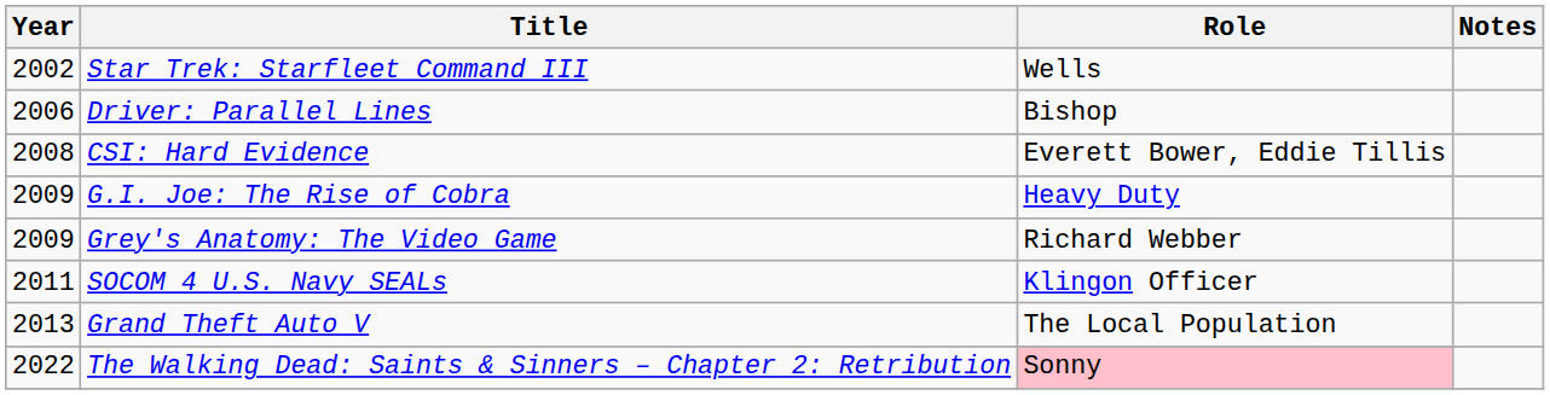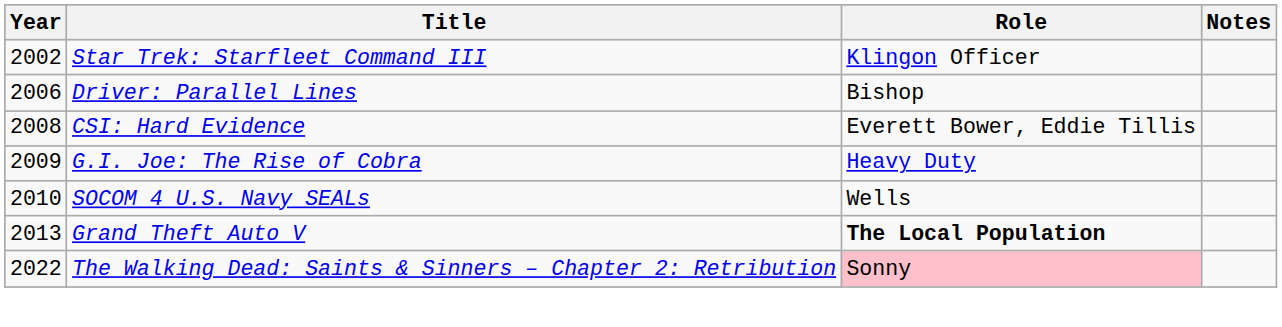 <table class="wikitable sortable">
 <tr>
 <th>Year</th>
 <th>Title</th>
 <th>Role</th>
 <th>Notes</th>
 </tr>
 <tr>
 <td>2002</td>
 <td><em><a href='#'>Star Trek: Starfleet Command III</a></em></td>
-<td>Wells</td>
+<td><a href='#'>Klingon</a> Officer</td>
 <td></td>
 </tr>
 <tr>
 <td>2006</td>
 <td><em><a href='#'>Driver: Parallel Lines</a></em></td>
 <td>Bishop</td>
 <td></td>
 </tr>
 <tr>
 <td>2008</td>
 <td><em><a href='#'>CSI: Hard Evidence</a></em></td>
 <td>Everett Bower, Eddie Tillis</td>
 <td></td>
 </tr>
 <tr>
 <td>2009</td>
 <td><em><a href='#'>G.I. Joe: The Rise of Cobra</a></em></td>
 <td><a href='#'>Heavy Duty</a></td>
 <td></td>
 </tr>
 <tr>
-<td>2009</td>
-<td><em><a href='#'>Grey's Anatomy: The Video Game</a></em></td>
-<td>Richard Webber</td>
-<td></td>
-</tr>
-<tr>
-<td>2011</td>
+<td>2010</td>
 <td><em><a href='#'>SOCOM 4 U.S. Navy SEALs</a></em></td>
-<td><a href='#'>Klingon</a> Officer</td>
+<td>Wells</td>
 <td></td>
 </tr>
 <tr>
 <td>2013</td>
 <td><em><a href='#'>Grand Theft Auto V</a></em></td>
-<td>The Local Population</td>
+<td><strong>The Local Population</strong></td>
 <td></td>
 </tr>
 <tr>
 <td>2022</td>
 <td><em><a href='#'>The Walking Dead: Saints & Sinners – Chapter 2: Retribution</a></em></td>
 <td style="background: pink;">Sonny</td>
 <td></td>
 </tr>
 </table>
